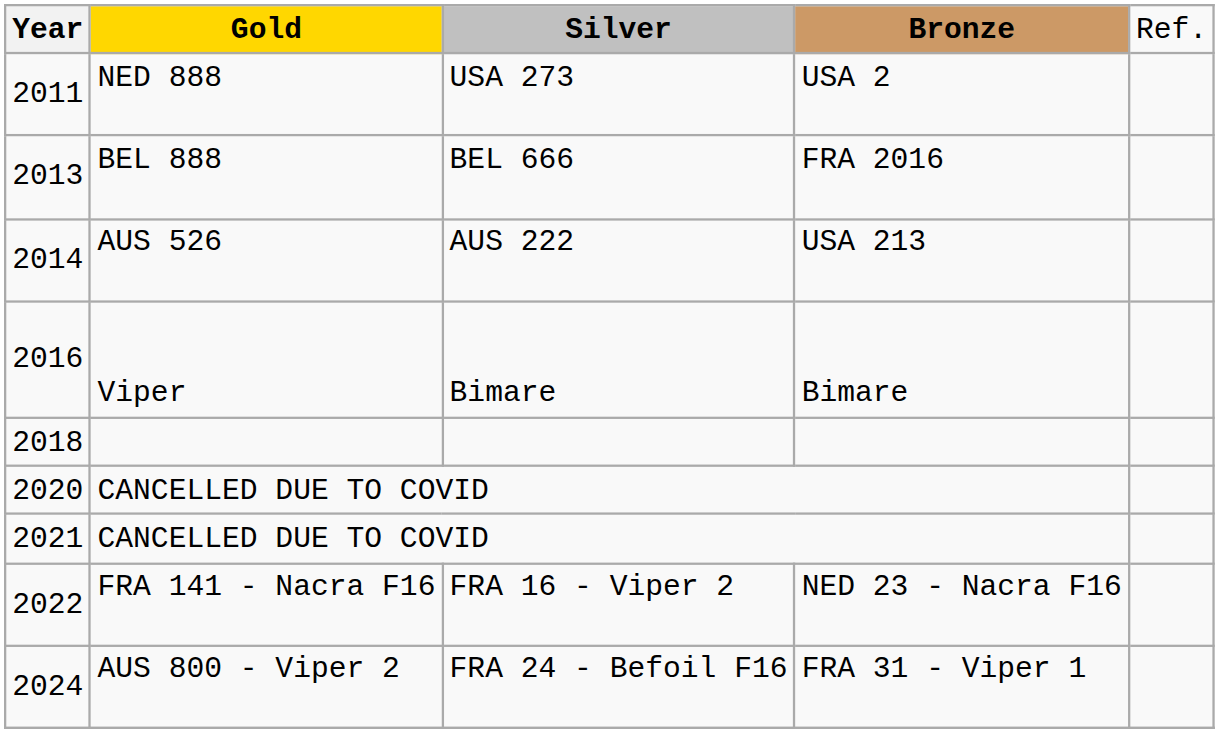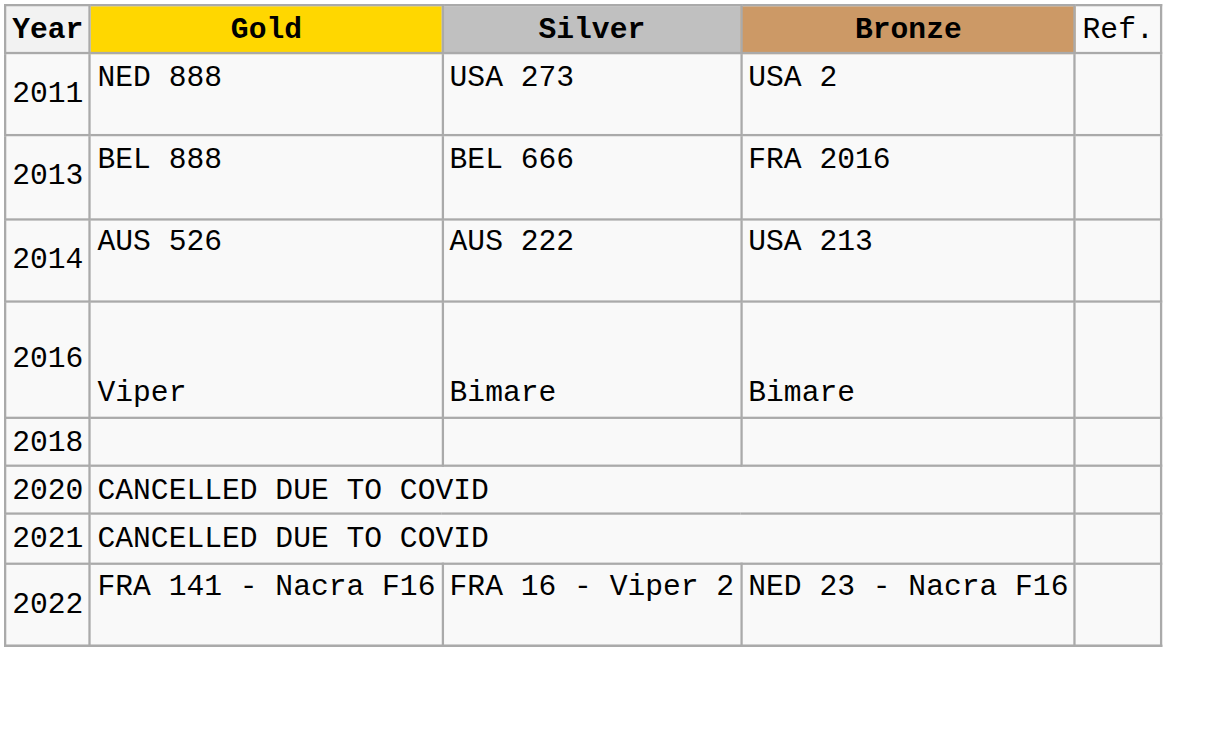 <table class="wikitable sortable">
 <tr>
 <th align=center><strong>Year</strong></th>
 <td style="background:gold; text-align:center;"><strong>Gold</strong></td>
 <td style="background:silver; text-align:center;"><strong>Silver</strong></td>
 <td style="background:#c96; text-align:center;"><strong>Bronze</strong></td>
 <td>Ref.</td>
 </tr>
 <tr>
 <td>2011</td>
 <td>NED 888 <br>  <br> </td>
 <td>USA 273 <br>  <br> </td>
 <td>USA 2 <br>  <br> </td>
 <td></td>
 </tr>
 <tr>
 <td>2013</td>
 <td>BEL 888 <br>  <br> </td>
 <td>BEL 666 <br>  <br> </td>
 <td>FRA 2016 <br>  <br> </td>
 <td></td>
 </tr>
 <tr>
 <td>2014</td>
 <td>AUS 526 <br>  <br> </td>
 <td>AUS 222 <br>  <br> </td>
 <td>USA 213 <br>  <br> </td>
 <td></td>
 </tr>
 <tr>
 <td>2016</td>
 <td> <br> <br>Viper</td>
 <td> <br> <br>Bimare</td>
 <td> <br> <br>Bimare</td>
 <td></td>
 </tr>
 <tr>
 <td>2018</td>
 <td></td>
 <td></td>
 <td></td>
 <td></td>
 </tr>
 <tr>
 <td>2020</td>
 <td colspan=3>CANCELLED DUE TO COVID</td>
 <td></td>
 </tr>
 <tr>
 <td>2021</td>
 <td colspan=3>CANCELLED DUE TO COVID</td>
 <td></td>
 </tr>
 <tr>
 <td>2022</td>
 <td>FRA 141 - Nacra F16<br> <br> </td>
 <td>FRA 16 - Viper 2<br> <br> </td>
 <td>NED 23 - Nacra F16<br> <br> </td>
 <td></td>
 </tr>
 <tr>
-<td>2024</td>
-<td>AUS 800 - Viper 2<br><br></td>
-<td>FRA 24 - Befoil F16<br><br></td>
-<td>FRA 31 - Viper 1<br><br></td>
-<td></td>
-</tr>
-<tr>
 </tr>
 </table>
